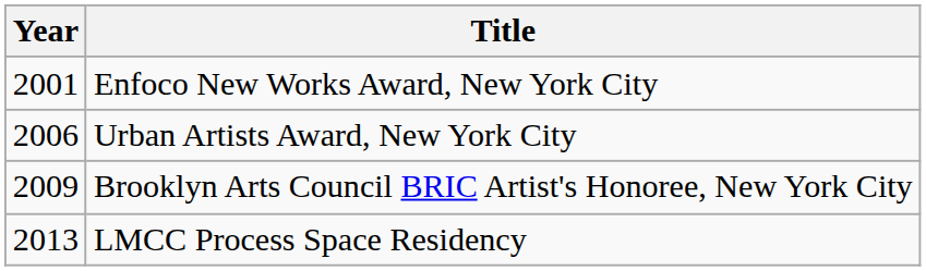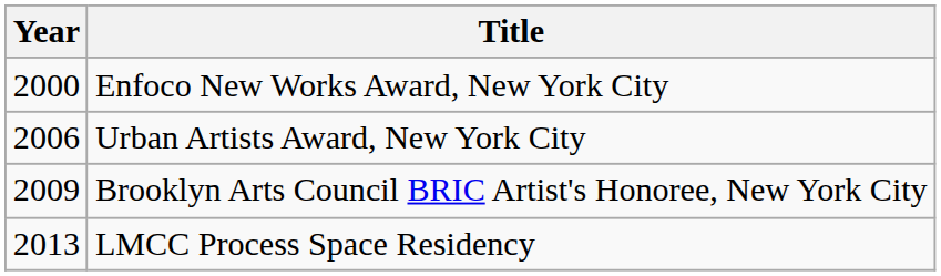 <table class="wikitable">
 <tr>
 <th>Year</th>
 <th>Title</th>
 </tr>
 <tr>
-<td>2001</td>
+<td>2000</td>
 <td>Enfoco New Works Award, New York City</td>
 </tr>
 <tr>
 <td>2006</td>
 <td>Urban Artists Award, New York City</td>
 </tr>
 <tr>
 <td>2009</td>
 <td>Brooklyn Arts Council <a href='#'>BRIC</a> Artist's Honoree, New York City</td>
 </tr>
 <tr>
 <td>2013</td>
 <td>LMCC Process Space Residency</td>
 </tr>
 </table>
